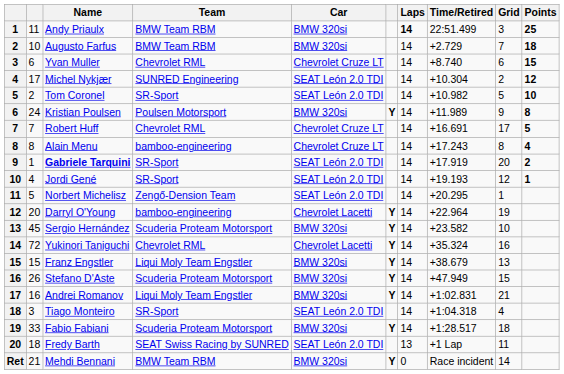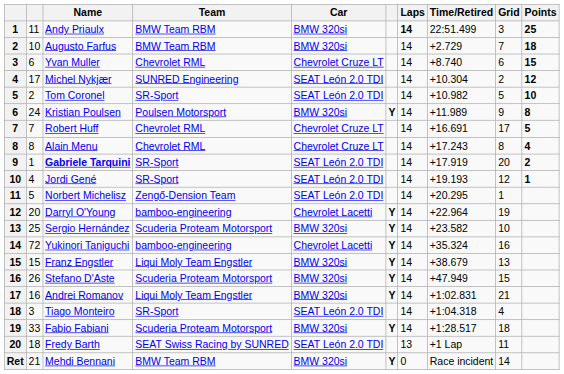 <table class="wikitable sortable" style="font-size: 95%;">
 <tr>
 <th></th>
 <th></th>
 <th>Name</th>
 <th>Team</th>
 <th>Car</th>
 <th></th>
 <th>Laps</th>
 <th>Time/Retired</th>
 <th>Grid</th>
 <th>Points</th>
 </tr>
 <tr>
 <th>1</th>
 <td>11</td>
 <td> <a href='#'>Andy Priaulx</a></td>
 <td><a href='#'>BMW Team RBM</a></td>
 <td><a href='#'>BMW 320si</a></td>
 <td></td>
 <td><strong>14</strong></td>
 <td>22:51.499</td>
 <td>3</td>
 <td><strong>25</strong></td>
 </tr>
 <tr>
 <th>2</th>
 <td>10</td>
 <td> <a href='#'>Augusto Farfus</a></td>
 <td><a href='#'>BMW Team RBM</a></td>
 <td><a href='#'>BMW 320si</a></td>
 <td></td>
 <td>14</td>
 <td>+2.729</td>
 <td>7</td>
 <td><strong>18</strong></td>
 </tr>
 <tr>
 <th>3</th>
 <td>6</td>
 <td> <a href='#'>Yvan Muller</a></td>
 <td><a href='#'>Chevrolet RML</a></td>
 <td><a href='#'>Chevrolet Cruze LT</a></td>
 <td></td>
 <td>14</td>
 <td>+8.740</td>
 <td>6</td>
 <td><strong>15</strong></td>
 </tr>
 <tr>
 <th>4</th>
 <td>17</td>
 <td> <a href='#'>Michel Nykjær</a></td>
 <td><a href='#'>SUNRED Engineering</a></td>
 <td><a href='#'>SEAT León 2.0 TDI</a></td>
 <td></td>
 <td>14</td>
 <td>+10.304</td>
 <td>2</td>
 <td><strong>12</strong></td>
 </tr>
 <tr>
 <th>5</th>
 <td>2</td>
 <td> <a href='#'>Tom Coronel</a></td>
 <td><a href='#'>SR-Sport</a></td>
 <td><a href='#'>SEAT León 2.0 TDI</a></td>
 <td></td>
 <td>14</td>
 <td>+10.982</td>
 <td>5</td>
 <td><strong>10</strong></td>
 </tr>
 <tr>
 <th>6</th>
 <td>24</td>
 <td> <a href='#'>Kristian Poulsen</a></td>
 <td><a href='#'>Poulsen Motorsport</a></td>
 <td><a href='#'>BMW 320si</a></td>
 <td align=center><strong><span>Y</span></strong></td>
 <td>14</td>
 <td>+11.989</td>
 <td>9</td>
 <td><strong>8</strong></td>
 </tr>
 <tr>
 <th>7</th>
 <td>7</td>
 <td> <a href='#'>Robert Huff</a></td>
 <td><a href='#'>Chevrolet RML</a></td>
 <td><a href='#'>Chevrolet Cruze LT</a></td>
 <td></td>
 <td>14</td>
 <td>+16.691</td>
 <td>17</td>
 <td><strong>5</strong></td>
 </tr>
 <tr>
 <th>8</th>
 <td>8</td>
 <td> <a href='#'>Alain Menu</a></td>
-<td><a href='#'>bamboo-engineering</a></td>
+<td><a href='#'>Chevrolet RML</a></td>
 <td><a href='#'>Chevrolet Cruze LT</a></td>
 <td></td>
 <td>14</td>
 <td>+17.243</td>
 <td>8</td>
 <td><strong>4</strong></td>
 </tr>
 <tr>
 <th>9</th>
 <td>1</td>
 <td> <strong><a href='#'>Gabriele Tarquini</a></strong></td>
 <td><a href='#'>SR-Sport</a></td>
 <td><a href='#'>SEAT León 2.0 TDI</a></td>
 <td></td>
 <td>14</td>
 <td>+17.919</td>
 <td>20</td>
 <td><strong>2</strong></td>
 </tr>
 <tr>
 <th>10</th>
 <td>4</td>
 <td> <a href='#'>Jordi Gené</a></td>
 <td><a href='#'>SR-Sport</a></td>
 <td><a href='#'>SEAT León 2.0 TDI</a></td>
 <td></td>
 <td>14</td>
 <td>+19.193</td>
 <td>12</td>
 <td><strong>1</strong></td>
 </tr>
 <tr>
 <th>11</th>
 <td>5</td>
 <td> <a href='#'>Norbert Michelisz</a></td>
 <td><a href='#'>Zengő-Dension Team</a></td>
 <td><a href='#'>SEAT León 2.0 TDI</a></td>
 <td></td>
 <td>14</td>
 <td>+20.295</td>
 <td>1</td>
 <td></td>
 </tr>
 <tr>
 <th>12</th>
 <td>20</td>
 <td> <a href='#'>Darryl O'Young</a></td>
 <td><a href='#'>bamboo-engineering</a></td>
 <td><a href='#'>Chevrolet Lacetti</a></td>
 <td align=center><strong><span>Y</span></strong></td>
 <td>14</td>
 <td>+22.964</td>
 <td>19</td>
 <td></td>
 </tr>
 <tr>
 <th>13</th>
-<td>45</td>
+<td>25</td>
 <td> <a href='#'>Sergio Hernández</a></td>
 <td><a href='#'>Scuderia Proteam Motorsport</a></td>
 <td><a href='#'>BMW 320si</a></td>
 <td align=center><strong><span>Y</span></strong></td>
 <td>14</td>
 <td>+23.582</td>
 <td>10</td>
 <td></td>
 </tr>
 <tr>
 <th>14</th>
 <td>72</td>
 <td> <a href='#'>Yukinori Taniguchi</a></td>
-<td><a href='#'>Chevrolet RML</a></td>
+<td><a href='#'>bamboo-engineering</a></td>
 <td><a href='#'>Chevrolet Lacetti</a></td>
 <td align=center><strong><span>Y</span></strong></td>
 <td>14</td>
 <td>+35.324</td>
 <td>16</td>
 <td></td>
 </tr>
 <tr>
 <th>15</th>
 <td>15</td>
 <td> <a href='#'>Franz Engstler</a></td>
 <td><a href='#'>Liqui Moly Team Engstler</a></td>
 <td><a href='#'>BMW 320si</a></td>
 <td align=center><strong><span>Y</span></strong></td>
 <td>14</td>
 <td>+38.679</td>
 <td>13</td>
 <td></td>
 </tr>
 <tr>
 <th>16</th>
 <td>26</td>
 <td> <a href='#'>Stefano D'Aste</a></td>
 <td><a href='#'>Scuderia Proteam Motorsport</a></td>
 <td><a href='#'>BMW 320si</a></td>
 <td align=center><strong><span>Y</span></strong></td>
 <td>14</td>
 <td>+47.949</td>
 <td>15</td>
 <td></td>
 </tr>
 <tr>
 <th>17</th>
 <td>16</td>
 <td> <a href='#'>Andrei Romanov</a></td>
 <td><a href='#'>Liqui Moly Team Engstler</a></td>
 <td><a href='#'>BMW 320si</a></td>
 <td align=center><strong><span>Y</span></strong></td>
 <td>14</td>
 <td>+1:02.831</td>
 <td>21</td>
 <td></td>
 </tr>
 <tr>
 <th>18</th>
 <td>3</td>
 <td> <a href='#'>Tiago Monteiro</a></td>
 <td><a href='#'>SR-Sport</a></td>
 <td><a href='#'>SEAT León 2.0 TDI</a></td>
 <td></td>
 <td>14</td>
 <td>+1:04.318</td>
 <td>4</td>
 <td></td>
 </tr>
 <tr>
 <th>19</th>
 <td>33</td>
 <td> <a href='#'>Fabio Fabiani</a></td>
 <td><a href='#'>Scuderia Proteam Motorsport</a></td>
 <td><a href='#'>BMW 320si</a></td>
 <td align=center><strong><span>Y</span></strong></td>
 <td>14</td>
 <td>+1:28.517</td>
 <td>18</td>
 <td></td>
 </tr>
 <tr>
 <th>20</th>
 <td>18</td>
 <td> <a href='#'>Fredy Barth</a></td>
 <td><a href='#'>SEAT Swiss Racing by SUNRED</a></td>
 <td><a href='#'>SEAT León 2.0 TDI</a></td>
 <td></td>
 <td>13</td>
 <td>+1 Lap</td>
 <td>11</td>
 <td></td>
 </tr>
 <tr>
 <th>Ret</th>
 <td>21</td>
 <td> <a href='#'>Mehdi Bennani</a></td>
 <td><a href='#'>BMW Team RBM</a></td>
 <td><a href='#'>BMW 320si</a></td>
 <td align=center><strong><span>Y</span></strong></td>
 <td>0</td>
 <td>Race incident</td>
 <td>14</td>
 <td></td>
 </tr>
 </table>
